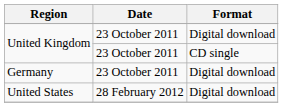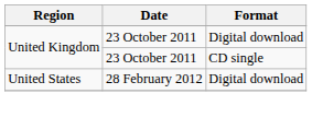 <table class="wikitable">
 <tr>
 <th>Region</th>
 <th>Date</th>
 <th>Format</th>
 </tr>
 <tr>
 </tr>
 <tr>
 <td rowspan="2">United Kingdom</td>
 <td>23 October 2011</td>
 <td>Digital download</td>
 </tr>
 <tr>
 <td>23 October 2011</td>
 <td>CD single</td>
 </tr>
 <tr>
-<td>Germany</td>
-<td>23 October 2011</td>
-<td>Digital download</td>
-</tr>
-<tr>
 <td>United States</td>
 <td>28 February 2012</td>
 <td>Digital download</td>
 </tr>
 <tr>
 </tr>
 </table>
